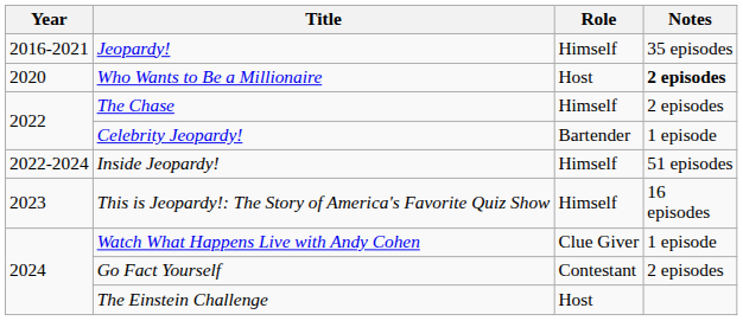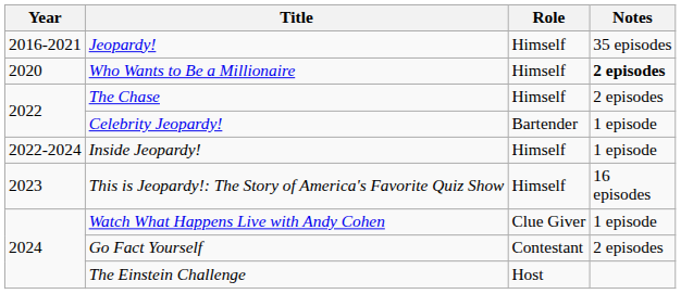 <table class="wikitable sortable">
 <tr>
 <th>Year</th>
 <th>Title</th>
 <th>Role</th>
 <th>Notes</th>
 </tr>
 <tr>
 <td>2016-2021</td>
 <td><em><a href='#'>Jeopardy!</a></em></td>
 <td>Himself</td>
 <td>35 episodes</td>
 </tr>
 <tr>
 <td>2020</td>
 <td><em><a href='#'>Who Wants to Be a Millionaire</a></em></td>
-<td>Host</td>
+<td>Himself</td>
 <td><strong>2 episodes</strong></td>
 </tr>
 <tr>
 <td rowspan="2">2022</td>
 <td><em><a href='#'>The Chase</a></em></td>
 <td>Himself</td>
 <td>2 episodes</td>
 </tr>
 <tr>
 <td><em><a href='#'>Celebrity Jeopardy!</a></em></td>
 <td>Bartender</td>
 <td>1 episode</td>
 </tr>
 <tr>
 <td>2022-2024</td>
 <td><em>Inside Jeopardy!</em></td>
 <td>Himself</td>
-<td>51 episodes</td>
+<td>1 episode</td>
 </tr>
 <tr>
 <td>2023</td>
 <td><em>This is Jeopardy!: The Story of America's Favorite Quiz Show</em></td>
 <td>Himself</td>
 <td>16<br>episodes</td>
 </tr>
 <tr>
 <td rowspan="3">2024</td>
 <td><em><a href='#'>Watch What Happens Live with Andy Cohen</a></em></td>
 <td>Clue Giver</td>
 <td>1 episode</td>
 </tr>
 <tr>
 <td><em>Go Fact Yourself</em></td>
 <td>Contestant</td>
 <td>2 episodes</td>
 </tr>
 <tr>
 <td><em>The Einstein Challenge</em></td>
 <td>Host</td>
 <td></td>
 </tr>
 </table>
